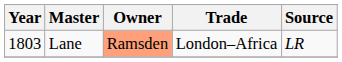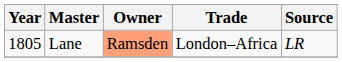 <table class=" wikitable">
 <tr>
 <th>Year</th>
 <th>Master</th>
 <th>Owner</th>
 <th>Trade</th>
 <th>Source</th>
 </tr>
 <tr>
-<td>1803</td>
+<td>1805</td>
 <td>Lane</td>
 <td style="background: lightsalmon;">Ramsden</td>
 <td>London–Africa</td>
 <td><em>LR</em></td>
 </tr>
 <tr>
 </tr>
 </table>
